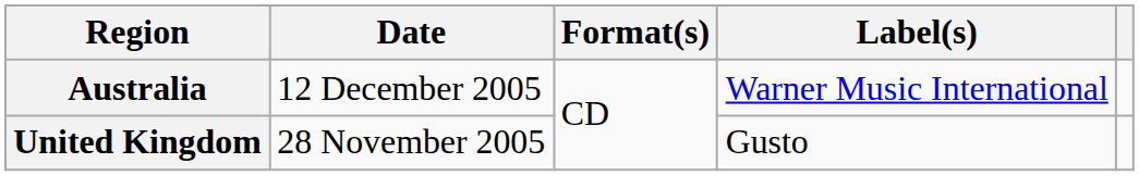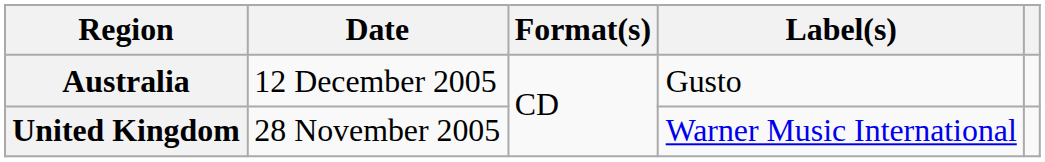 <table class="wikitable plainrowheaders">
 <tr>
 <th scope="col">Region</th>
 <th scope="col">Date</th>
 <th scope="col">Format(s)</th>
 <th scope="col">Label(s)</th>
 <th scope="col"></th>
 </tr>
 <tr>
 <th scope="row">Australia</th>
 <td>12 December 2005</td>
 <td rowspan="2">CD</td>
-<td><a href='#'>Warner Music International</a></td>
+<td>Gusto</td>
 <td></td>
 </tr>
 <tr>
 <th scope="row">United Kingdom</th>
 <td>28 November 2005</td>
-<td>Gusto</td>
+<td><a href='#'>Warner Music International</a></td>
 <td></td>
 </tr>
 </table>
